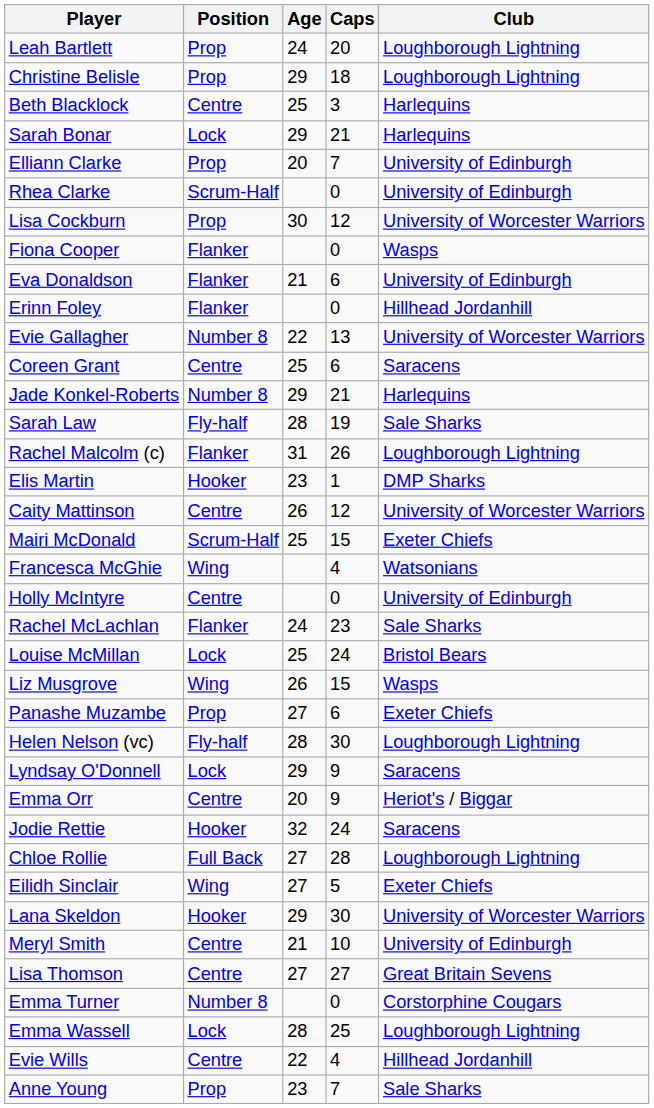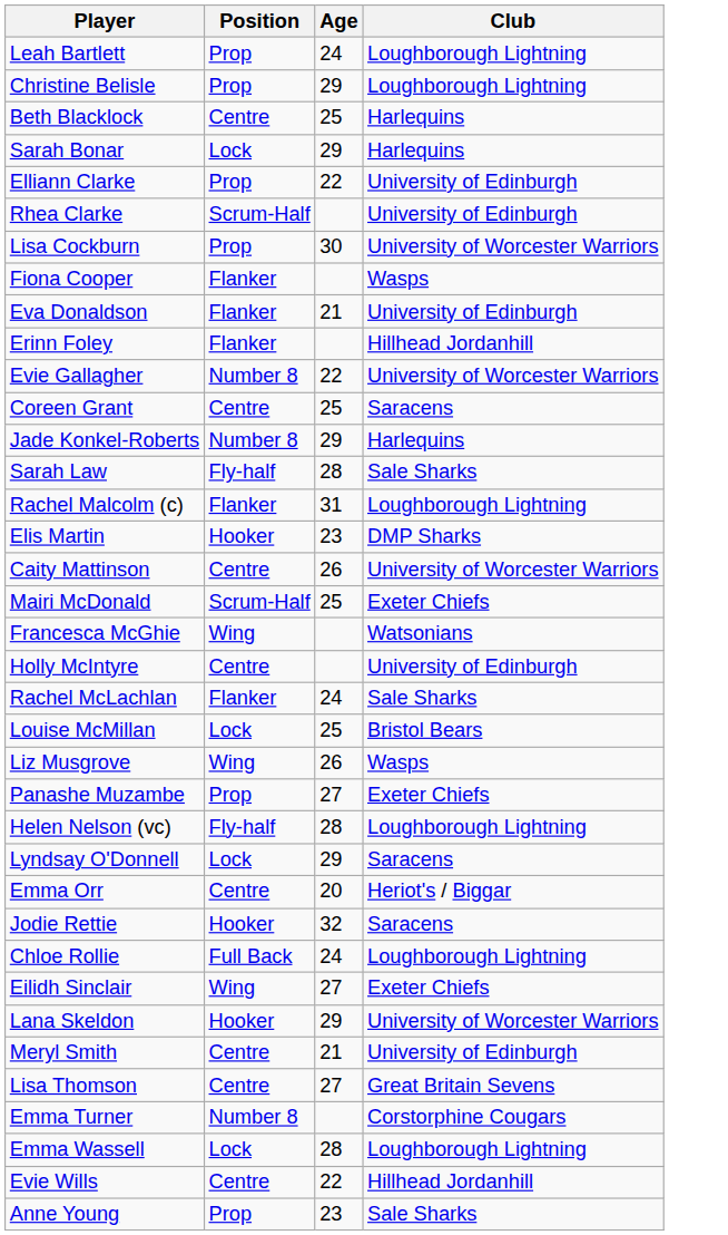 <table class="wikitable sortable">
 <tr>
 <th>Player</th>
 <th>Position</th>
 <th>Age</th>
-<th>Caps</th>
 <th>Club</th>
 </tr>
 <tr>
 <td><a href='#'>Leah Bartlett</a></td>
 <td><a href='#'>Prop</a></td>
 <td>24</td>
-<td>20</td>
 <td> <a href='#'>Loughborough Lightning</a></td>
 </tr>
 <tr>
 <td><a href='#'>Christine Belisle</a></td>
 <td><a href='#'>Prop</a></td>
 <td>29</td>
-<td>18</td>
 <td> <a href='#'>Loughborough Lightning</a></td>
 </tr>
 <tr>
 <td><a href='#'>Beth Blacklock</a></td>
 <td><a href='#'>Centre</a></td>
 <td>25</td>
-<td>3</td>
 <td> <a href='#'>Harlequins</a></td>
 </tr>
 <tr>
 <td><a href='#'>Sarah Bonar</a></td>
 <td><a href='#'>Lock</a></td>
 <td>29</td>
-<td>21</td>
 <td> <a href='#'>Harlequins</a></td>
 </tr>
 <tr>
 <td><a href='#'>Elliann Clarke</a></td>
 <td><a href='#'>Prop</a></td>
-<td>20</td>
-<td>7</td>
+<td>22</td>
 <td> <a href='#'>University of Edinburgh</a></td>
 </tr>
 <tr>
 <td><a href='#'>Rhea Clarke</a></td>
 <td><a href='#'>Scrum-Half</a></td>
 <td></td>
-<td>0</td>
 <td> <a href='#'>University of Edinburgh</a></td>
 </tr>
 <tr>
 <td><a href='#'>Lisa Cockburn</a></td>
 <td><a href='#'>Prop</a></td>
 <td>30</td>
-<td>12</td>
 <td>  <a href='#'>University of Worcester Warriors</a></td>
 </tr>
 <tr>
 <td><a href='#'>Fiona Cooper</a></td>
 <td><a href='#'>Flanker</a></td>
 <td></td>
-<td>0</td>
 <td> <a href='#'>Wasps</a></td>
 </tr>
 <tr>
 <td><a href='#'>Eva Donaldson</a></td>
 <td><a href='#'>Flanker</a></td>
 <td>21</td>
-<td>6</td>
 <td> <a href='#'>University of Edinburgh</a></td>
 </tr>
 <tr>
 <td><a href='#'>Erinn Foley</a></td>
 <td><a href='#'>Flanker</a></td>
 <td></td>
-<td>0</td>
 <td> <a href='#'>Hillhead Jordanhill</a></td>
 </tr>
 <tr>
 <td><a href='#'>Evie Gallagher</a></td>
 <td><a href='#'>Number 8</a></td>
 <td>22</td>
-<td>13</td>
 <td> <a href='#'>University of Worcester Warriors</a></td>
 </tr>
 <tr>
 <td><a href='#'>Coreen Grant</a></td>
 <td><a href='#'>Centre</a></td>
 <td>25</td>
-<td>6</td>
 <td> <a href='#'>Saracens</a></td>
 </tr>
 <tr>
 <td><a href='#'>Jade Konkel-Roberts</a></td>
 <td><a href='#'>Number 8</a></td>
 <td>29</td>
-<td>21</td>
 <td>  <a href='#'>Harlequins</a></td>
 </tr>
 <tr>
 <td><a href='#'>Sarah Law</a></td>
 <td><a href='#'>Fly-half</a></td>
 <td>28</td>
-<td>19</td>
 <td> <a href='#'>Sale Sharks</a></td>
 </tr>
 <tr>
 <td><a href='#'>Rachel Malcolm</a> (c)</td>
 <td><a href='#'>Flanker</a></td>
 <td>31</td>
-<td>26</td>
 <td> <a href='#'>Loughborough Lightning</a></td>
 </tr>
 <tr>
 <td><a href='#'>Elis Martin</a></td>
 <td><a href='#'>Hooker</a></td>
 <td>23</td>
-<td>1</td>
 <td> <a href='#'>DMP Sharks</a></td>
 </tr>
 <tr>
 <td><a href='#'>Caity Mattinson</a></td>
 <td><a href='#'>Centre</a></td>
 <td>26</td>
-<td>12</td>
 <td> <a href='#'>University of Worcester Warriors</a></td>
 </tr>
 <tr>
 <td><a href='#'>Mairi McDonald</a></td>
 <td><a href='#'>Scrum-Half</a></td>
 <td>25</td>
-<td>15</td>
 <td> <a href='#'>Exeter Chiefs</a></td>
 </tr>
 <tr>
 <td><a href='#'>Francesca McGhie</a></td>
 <td><a href='#'>Wing</a></td>
 <td></td>
-<td>4</td>
 <td> <a href='#'>Watsonians</a></td>
 </tr>
 <tr>
 <td><a href='#'>Holly McIntyre</a></td>
 <td><a href='#'>Centre</a></td>
 <td></td>
-<td>0</td>
 <td> <a href='#'>University of Edinburgh</a></td>
 </tr>
 <tr>
 <td><a href='#'>Rachel McLachlan</a></td>
 <td><a href='#'>Flanker</a></td>
 <td>24</td>
-<td>23</td>
 <td> <a href='#'>Sale Sharks</a></td>
 </tr>
 <tr>
 <td><a href='#'>Louise McMillan</a></td>
 <td><a href='#'>Lock</a></td>
 <td>25</td>
-<td>24</td>
 <td> <a href='#'>Bristol Bears</a></td>
 </tr>
 <tr>
 <td><a href='#'>Liz Musgrove</a></td>
 <td><a href='#'>Wing</a></td>
 <td>26</td>
-<td>15</td>
 <td> <a href='#'>Wasps</a></td>
 </tr>
 <tr>
 <td><a href='#'>Panashe Muzambe</a></td>
 <td><a href='#'>Prop</a></td>
 <td>27</td>
-<td>6</td>
 <td> <a href='#'>Exeter Chiefs</a></td>
 </tr>
 <tr>
 <td><a href='#'>Helen Nelson</a> (vc)</td>
 <td><a href='#'>Fly-half</a></td>
 <td>28</td>
-<td>30</td>
 <td> <a href='#'>Loughborough Lightning</a></td>
 </tr>
 <tr>
 <td><a href='#'>Lyndsay O'Donnell</a></td>
 <td><a href='#'>Lock</a></td>
 <td>29</td>
-<td>9</td>
 <td> <a href='#'>Saracens</a></td>
 </tr>
 <tr>
 <td><a href='#'>Emma Orr</a></td>
 <td><a href='#'>Centre</a></td>
 <td>20</td>
-<td>9</td>
 <td> <a href='#'>Heriot's</a> / <a href='#'>Biggar</a></td>
 </tr>
 <tr>
 <td><a href='#'>Jodie Rettie</a></td>
 <td><a href='#'>Hooker</a></td>
 <td>32</td>
-<td>24</td>
 <td> <a href='#'>Saracens</a></td>
 </tr>
 <tr>
 <td><a href='#'>Chloe Rollie</a></td>
 <td><a href='#'>Full Back</a></td>
-<td>27</td>
-<td>28</td>
+<td>24</td>
 <td> <a href='#'>Loughborough Lightning</a></td>
 </tr>
 <tr>
 <td><a href='#'>Eilidh Sinclair</a></td>
 <td><a href='#'>Wing</a></td>
 <td>27</td>
-<td>5</td>
 <td> <a href='#'>Exeter Chiefs</a></td>
 </tr>
 <tr>
 <td><a href='#'>Lana Skeldon</a></td>
 <td><a href='#'>Hooker</a></td>
 <td>29</td>
-<td>30</td>
 <td> <a href='#'>University of Worcester Warriors</a></td>
 </tr>
 <tr>
 <td><a href='#'>Meryl Smith</a></td>
 <td><a href='#'>Centre</a></td>
 <td>21</td>
-<td>10</td>
 <td> <a href='#'>University of Edinburgh</a></td>
 </tr>
 <tr>
 <td><a href='#'>Lisa Thomson</a></td>
 <td><a href='#'>Centre</a></td>
-<td>27</td>
 <td>27</td>
 <td> <a href='#'>Great Britain Sevens</a></td>
 </tr>
 <tr>
 <td><a href='#'>Emma Turner</a></td>
 <td><a href='#'>Number 8</a></td>
 <td></td>
-<td>0</td>
 <td> <a href='#'>Corstorphine Cougars</a></td>
 </tr>
 <tr>
 <td><a href='#'>Emma Wassell</a></td>
 <td><a href='#'>Lock</a></td>
 <td>28</td>
-<td>25</td>
 <td> <a href='#'>Loughborough Lightning</a></td>
 </tr>
 <tr>
 <td><a href='#'>Evie Wills</a></td>
 <td><a href='#'>Centre</a></td>
 <td>22</td>
-<td>4</td>
 <td> <a href='#'>Hillhead Jordanhill</a></td>
 </tr>
 <tr>
 <td><a href='#'>Anne Young</a></td>
 <td><a href='#'>Prop</a></td>
 <td>23</td>
-<td>7</td>
 <td> <a href='#'>Sale Sharks</a></td>
 </tr>
 </table>
